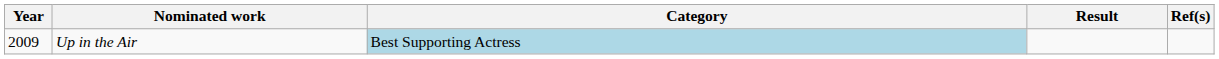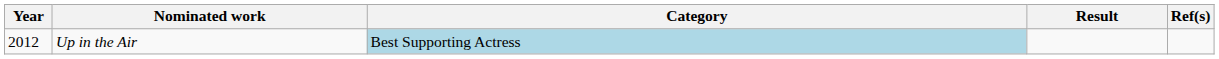 <table class="wikitable">
 <tr>
 <th width=4%>Year</th>
 <th width=27%>Nominated work</th>
 <th width=57%>Category</th>
 <th width=12%>Result</th>
 <th width=4%>Ref(s)</th>
 </tr>
 <tr>
-<td>2009</td>
+<td>2012</td>
 <td><em>Up in the Air</em></td>
 <td style="background: lightblue;">Best Supporting Actress</td>
 <td></td>
 <td></td>
 </tr>
 </table>
